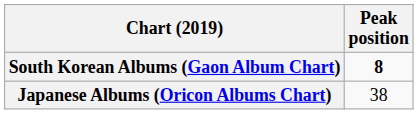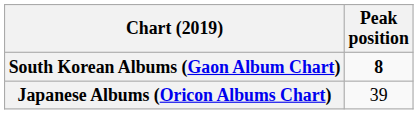 <table class="wikitable plainrowheaders sortable" style="text-align:center;" border="1">
 <tr>
 <th scope="col">Chart (2019)</th>
 <th scope="col">Peak<br>position</th>
 </tr>
 <tr>
 <th scope="row">South Korean Albums (<a href='#'>Gaon Album Chart</a>)</th>
 <td><strong>8</strong></td>
 </tr>
 <tr>
 <th scope="row">Japanese Albums (<a href='#'>Oricon Albums Chart</a>)</th>
-<td>38</td>
+<td>39</td>
 </tr>
 </table>
